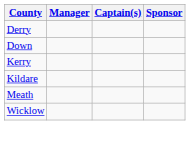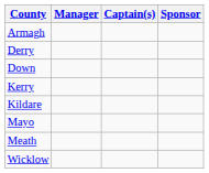 <table class="wikitable sortable" style="text-align: left;">
 <tr>
 <th><a href='#'>County</a></th>
 <th><a href='#'>Manager</a></th>
 <th><a href='#'>Captain(s)</a></th>
 <th><a href='#'>Sponsor</a></th>
+</tr>
+<tr>
+<td style="text-align:left"> <a href='#'>Armagh</a></td>
+<td></td>
+<td></td>
+<td></td>
 </tr>
 <tr>
 <td style="text-align:left"> <a href='#'>Derry</a></td>
 <td></td>
 <td></td>
 <td></td>
 </tr>
 <tr>
 <td style="text-align:left"> <a href='#'>Down</a></td>
 <td></td>
 <td></td>
 <td></td>
 </tr>
 <tr>
 <td style="text-align:left"> <a href='#'>Kerry</a></td>
 <td></td>
 <td></td>
 <td></td>
 </tr>
 <tr>
 <td style="text-align:left"> <a href='#'>Kildare</a></td>
 <td></td>
 <td></td>
 <td></td>
 </tr>
 <tr>
+<td style="text-align:left"> <a href='#'>Mayo</a></td>
+<td></td>
+<td></td>
+<td></td>
+</tr>
+<tr>
 <td style="text-align:left"> <a href='#'>Meath</a></td>
 <td></td>
 <td></td>
 <td></td>
 </tr>
 <tr>
 <td style="text-align:left"> <a href='#'>Wicklow</a></td>
 <td></td>
 <td></td>
 <td></td>
 </tr>
 </table>
